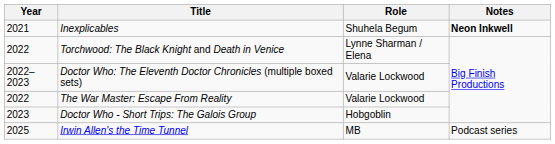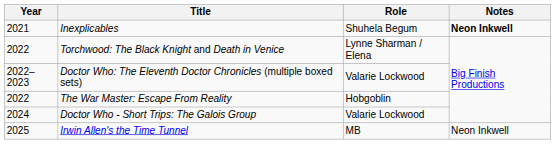 <table class="wikitable sortable">
 <tr>
 <th>Year</th>
 <th>Title</th>
 <th>Role</th>
 <th class="unsortable">Notes</th>
 </tr>
 <tr>
 <td>2021</td>
 <td><em>Inexplicables</em></td>
 <td>Shuhela Begum</td>
 <td><strong>Neon Inkwell</strong></td>
 </tr>
 <tr>
 <td>2022</td>
 <td><em>Torchwood: The Black Knight</em> and <em>Death in Venice</em></td>
 <td>Lynne Sharman / Elena</td>
 <td rowspan="4"><a href='#'>Big Finish Productions</a></td>
 </tr>
 <tr>
 <td>2022–2023</td>
 <td><em>Doctor Who: The Eleventh Doctor Chronicles</em> (multiple boxed sets)</td>
 <td>Valarie Lockwood</td>
 </tr>
 <tr>
 <td>2022</td>
 <td><em>The War Master: Escape From Reality</em></td>
-<td>Valarie Lockwood</td>
+<td>Hobgoblin</td>
 </tr>
 <tr>
-<td>2023</td>
+<td>2024</td>
 <td><em>Doctor Who - Short Trips: The Galois Group</em></td>
-<td>Hobgoblin</td>
+<td>Valarie Lockwood</td>
 </tr>
 <tr>
 <td>2025</td>
 <td><em><a href='#'>Irwin Allen's the Time Tunnel</a></em></td>
 <td>MB</td>
-<td>Podcast series</td>
+<td>Neon Inkwell</td>
 </tr>
 </table>
